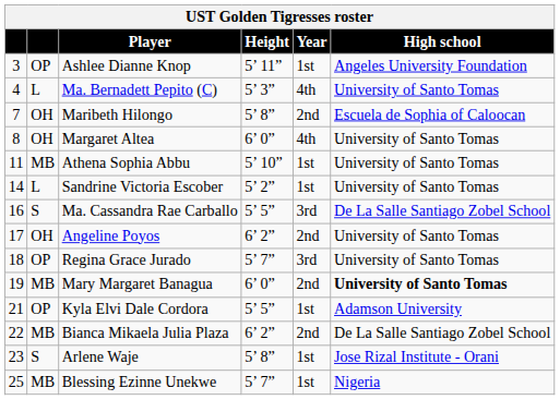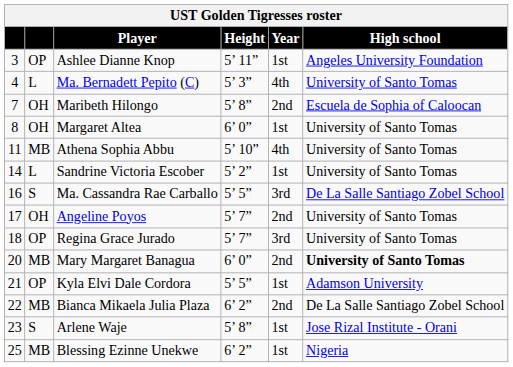 <table class=wikitable font-size=95%>
 <tr>
 <th colspan=7 style=>UST Golden Tigresses roster</th>
 </tr>
 <tr>
 <th style="background:black; color:white"></th>
 <th style="background:black; color:white"></th>
 <th style="background:black; color:white">Player</th>
 <th style="background:black; color:white">Height</th>
 <th style="background:black; color:white">Year</th>
 <th style="background:black; color:white">High school</th>
 </tr>
 <tr>
 <td align=center>3</td>
 <td>OP</td>
 <td>Ashlee Dianne Knop</td>
 <td>5’ 11”</td>
 <td>1st</td>
 <td><a href='#'>Angeles University Foundation</a></td>
 </tr>
 <tr>
 <td align=center>4</td>
 <td>L</td>
 <td><a href='#'>Ma. Bernadett Pepito</a> (<a href='#'>C</a>)</td>
 <td>5’ 3”</td>
 <td>4th</td>
 <td><a href='#'>University of Santo Tomas</a></td>
 </tr>
 <tr>
 <td align=center>7</td>
 <td>OH</td>
 <td>Maribeth Hilongo</td>
 <td>5’ 8”</td>
 <td>2nd</td>
 <td><a href='#'>Escuela de Sophia of Caloocan</a></td>
 </tr>
 <tr>
 <td align=center>8</td>
 <td>OH</td>
 <td>Margaret Altea</td>
 <td>6’ 0”</td>
-<td>4th</td>
+<td>1st</td>
 <td>University of Santo Tomas</td>
 </tr>
 <tr>
 <td align=center>11</td>
 <td>MB</td>
 <td>Athena Sophia Abbu</td>
 <td>5’ 10”</td>
-<td>1st</td>
+<td>4th</td>
 <td>University of Santo Tomas</td>
 </tr>
 <tr>
 <td align=center>14</td>
 <td>L</td>
 <td>Sandrine Victoria Escober</td>
 <td>5’ 2”</td>
 <td>1st</td>
 <td>University of Santo Tomas</td>
 </tr>
 <tr>
 <td align=center>16</td>
 <td>S</td>
 <td>Ma. Cassandra Rae Carballo</td>
 <td>5’ 5”</td>
 <td>3rd</td>
 <td><a href='#'>De La Salle Santiago Zobel School</a></td>
 </tr>
 <tr>
 <td align=center>17</td>
 <td>OH</td>
 <td><a href='#'>Angeline Poyos</a></td>
-<td>6’ 2”</td>
+<td>5’ 7”</td>
 <td>2nd</td>
 <td>University of Santo Tomas</td>
 </tr>
 <tr>
 <td align=center>18</td>
 <td>OP</td>
 <td>Regina Grace Jurado</td>
 <td>5’ 7”</td>
 <td>3rd</td>
 <td>University of Santo Tomas</td>
 </tr>
 <tr>
-<td align=center>19</td>
+<td align=center>20</td>
 <td>MB</td>
 <td>Mary Margaret Banagua</td>
 <td>6’ 0”</td>
 <td>2nd</td>
 <td><strong>University of Santo Tomas</strong></td>
 </tr>
 <tr>
 <td align=center>21</td>
 <td>OP</td>
 <td>Kyla Elvi Dale Cordora</td>
 <td>5’ 5”</td>
 <td>1st</td>
 <td><a href='#'>Adamson University</a></td>
 </tr>
 <tr>
 <td align=center>22</td>
 <td>MB</td>
 <td>Bianca Mikaela Julia Plaza</td>
 <td>6’ 2”</td>
 <td>2nd</td>
 <td>De La Salle Santiago Zobel School</td>
 </tr>
 <tr>
 <td align=center>23</td>
 <td>S</td>
 <td>Arlene Waje</td>
 <td>5’ 8”</td>
 <td>1st</td>
 <td><a href='#'>Jose Rizal Institute - Orani</a></td>
 </tr>
 <tr>
 <td align=center>25</td>
 <td>MB</td>
 <td>Blessing Ezinne Unekwe</td>
-<td>5’ 7”</td>
+<td>6’ 2”</td>
 <td>1st</td>
 <td><a href='#'>Nigeria</a></td>
 </tr>
 </table>
